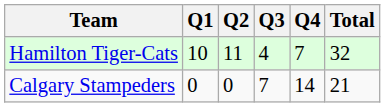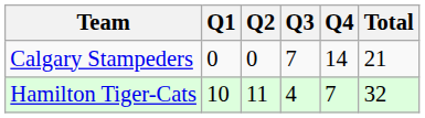 <table class="wikitable">
 <tr>
 <th>Team</th>
 <th>Q1</th>
 <th>Q2</th>
 <th>Q3</th>
 <th>Q4</th>
 <th>Total</th>
 </tr>
+<tr>
+<td><a href='#'>Calgary Stampeders</a></td>
+<td>0</td>
+<td>0</td>
+<td>7</td>
+<td>14</td>
+<td>21</td>
+</tr>
 <tr style="background-color:#ddffdd">
 <td><a href='#'>Hamilton Tiger-Cats</a></td>
 <td>10</td>
 <td>11</td>
 <td>4</td>
 <td>7</td>
 <td>32</td>
 </tr>
-<tr>
-<td><a href='#'>Calgary Stampeders</a></td>
-<td>0</td>
-<td>0</td>
-<td>7</td>
-<td>14</td>
-<td>21</td>
-</tr>
 </table>
